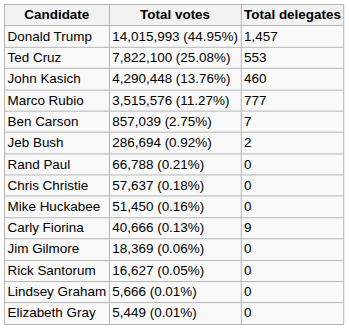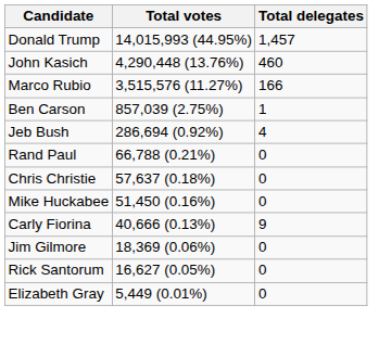 <table class="wikitable sortable">
 <tr>
 <th>Candidate</th>
 <th>Total votes</th>
 <th>Total delegates</th>
 </tr>
 <tr>
 <td>Donald Trump</td>
 <td>14,015,993 (44.95%)</td>
 <td>1,457</td>
 </tr>
 <tr>
-<td>Ted Cruz</td>
-<td>7,822,100 (25.08%)</td>
-<td>553</td>
-</tr>
-<tr>
 <td>John Kasich</td>
 <td>4,290,448 (13.76%)</td>
 <td>460</td>
 </tr>
 <tr>
 <td>Marco Rubio</td>
 <td>3,515,576 (11.27%)</td>
-<td>777</td>
+<td>166</td>
 </tr>
 <tr>
 <td>Ben Carson</td>
 <td>857,039 (2.75%)</td>
-<td>7</td>
+<td>1</td>
 </tr>
 <tr>
 <td>Jeb Bush</td>
 <td>286,694 (0.92%)</td>
-<td>2</td>
+<td>4</td>
 </tr>
 <tr>
 <td>Rand Paul</td>
 <td>66,788 (0.21%)</td>
 <td>0</td>
 </tr>
 <tr>
 <td>Chris Christie</td>
 <td>57,637 (0.18%)</td>
 <td>0</td>
 </tr>
 <tr>
 <td>Mike Huckabee</td>
 <td>51,450 (0.16%)</td>
 <td>0</td>
 </tr>
 <tr>
 <td>Carly Fiorina</td>
 <td>40,666 (0.13%)</td>
 <td>9</td>
 </tr>
 <tr>
 <td>Jim Gilmore</td>
 <td>18,369 (0.06%)</td>
 <td>0</td>
 </tr>
 <tr>
 <td>Rick Santorum</td>
 <td>16,627 (0.05%)</td>
 <td>0</td>
 </tr>
 <tr>
-<td>Lindsey Graham</td>
-<td>5,666 (0.01%)</td>
-<td>0</td>
-</tr>
-<tr>
 <td>Elizabeth Gray</td>
 <td>5,449 (0.01%)</td>
 <td>0</td>
 </tr>
 </table>
